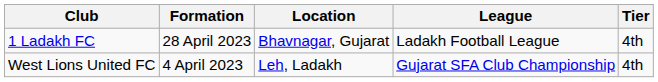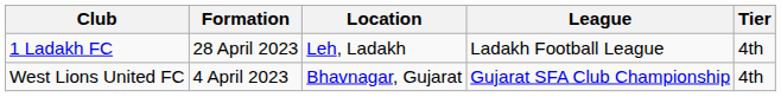 <table Class="wikitable">
 <tr>
 <th>Club</th>
 <th>Formation</th>
 <th>Location</th>
 <th>League</th>
 <th>Tier</th>
 </tr>
 <tr>
 <td><a href='#'>1 Ladakh FC</a></td>
 <td>28 April 2023</td>
-<td><a href='#'>Bhavnagar</a>, Gujarat</td>
+<td><a href='#'>Leh</a>, Ladakh</td>
 <td>Ladakh Football League</td>
 <td>4th</td>
 </tr>
 <tr>
 <td>West Lions United FC</td>
 <td>4 April 2023</td>
-<td><a href='#'>Leh</a>, Ladakh</td>
+<td><a href='#'>Bhavnagar</a>, Gujarat</td>
 <td><a href='#'>Gujarat SFA Club Championship</a></td>
 <td>4th</td>
 </tr>
 </table>
